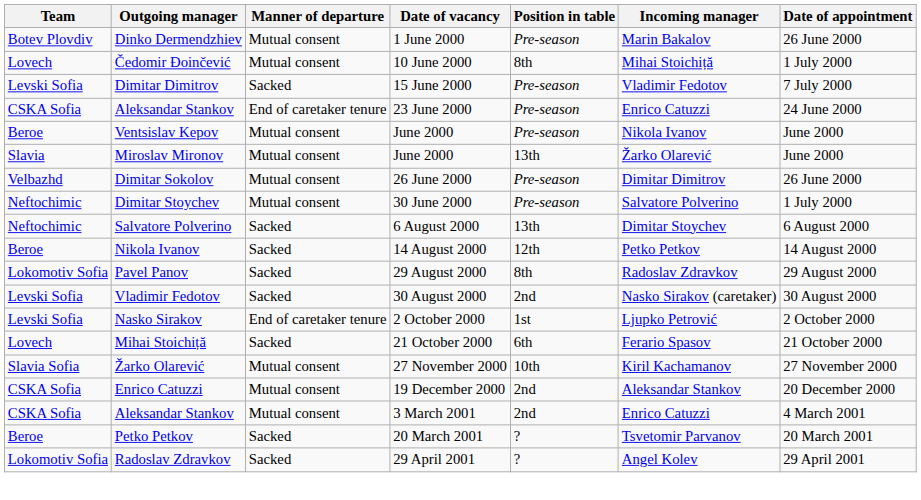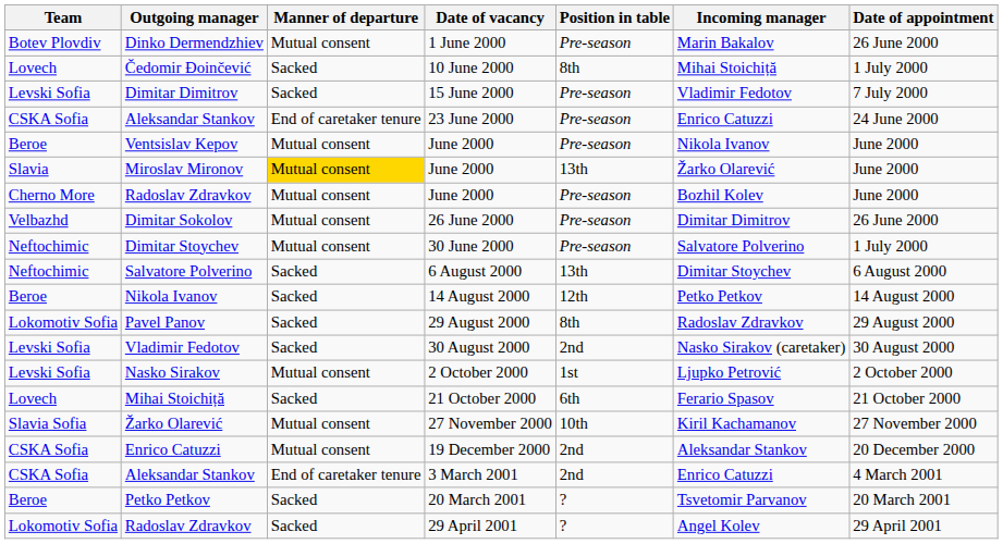 <table class="wikitable sortable">
 <tr>
 <th>Team</th>
 <th>Outgoing manager</th>
 <th>Manner of departure</th>
 <th>Date of vacancy</th>
 <th>Position in table</th>
 <th>Incoming manager</th>
 <th>Date of appointment</th>
 </tr>
 <tr>
 <td><a href='#'>Botev Plovdiv</a></td>
 <td> <a href='#'>Dinko Dermendzhiev</a></td>
 <td>Mutual consent</td>
 <td>1 June 2000</td>
 <td><em>Pre-season</em></td>
 <td> <a href='#'>Marin Bakalov</a></td>
 <td>26 June 2000</td>
 </tr>
 <tr>
 <td><a href='#'>Lovech</a></td>
 <td> <a href='#'>Čedomir Đoinčević</a></td>
-<td>Mutual consent</td>
+<td>Sacked</td>
 <td>10 June 2000</td>
 <td>8th</td>
 <td> <a href='#'>Mihai Stoichiță</a></td>
 <td>1 July 2000</td>
 </tr>
 <tr>
 <td><a href='#'>Levski Sofia</a></td>
 <td> <a href='#'>Dimitar Dimitrov</a></td>
 <td>Sacked</td>
 <td>15 June 2000</td>
 <td><em>Pre-season</em></td>
 <td> <a href='#'>Vladimir Fedotov</a></td>
 <td>7 July 2000</td>
 </tr>
 <tr>
 <td><a href='#'>CSKA Sofia</a></td>
 <td> <a href='#'>Aleksandar Stankov</a></td>
 <td>End of caretaker tenure</td>
 <td>23 June 2000</td>
 <td><em>Pre-season</em></td>
 <td> <a href='#'>Enrico Catuzzi</a></td>
 <td>24 June 2000</td>
 </tr>
 <tr>
 <td><a href='#'>Beroe</a></td>
 <td> <a href='#'>Ventsislav Kepov</a></td>
 <td>Mutual consent</td>
 <td>June 2000</td>
 <td><em>Pre-season</em></td>
 <td> <a href='#'>Nikola Ivanov</a></td>
 <td>June 2000</td>
 </tr>
 <tr>
 <td><a href='#'>Slavia</a></td>
 <td> <a href='#'>Miroslav Mironov</a></td>
-<td>Mutual consent</td>
+<td style="background: gold;">Mutual consent</td>
 <td>June 2000</td>
 <td>13th</td>
 <td> <a href='#'>Žarko Olarević</a></td>
+<td>June 2000</td>
+</tr>
+<tr>
+<td><a href='#'>Cherno More</a></td>
+<td> <a href='#'>Radoslav Zdravkov</a></td>
+<td>Mutual consent</td>
+<td>June 2000</td>
+<td><em>Pre-season</em></td>
+<td> <a href='#'>Bozhil Kolev</a></td>
 <td>June 2000</td>
 </tr>
 <tr>
 <td><a href='#'>Velbazhd</a></td>
 <td> <a href='#'>Dimitar Sokolov</a></td>
 <td>Mutual consent</td>
 <td>26 June 2000</td>
 <td><em>Pre-season</em></td>
 <td> <a href='#'>Dimitar Dimitrov</a></td>
 <td>26 June 2000</td>
 </tr>
 <tr>
 <td><a href='#'>Neftochimic</a></td>
 <td> <a href='#'>Dimitar Stoychev</a></td>
 <td>Mutual consent</td>
 <td>30 June 2000</td>
 <td><em>Pre-season</em></td>
 <td> <a href='#'>Salvatore Polverino</a></td>
 <td>1 July 2000</td>
 </tr>
 <tr>
 <td><a href='#'>Neftochimic</a></td>
 <td> <a href='#'>Salvatore Polverino</a></td>
 <td>Sacked</td>
 <td>6 August 2000</td>
 <td>13th</td>
 <td> <a href='#'>Dimitar Stoychev</a></td>
 <td>6 August 2000</td>
 </tr>
 <tr>
 <td><a href='#'>Beroe</a></td>
 <td> <a href='#'>Nikola Ivanov</a></td>
 <td>Sacked</td>
 <td>14 August 2000</td>
 <td>12th</td>
 <td> <a href='#'>Petko Petkov</a></td>
 <td>14 August 2000</td>
 </tr>
 <tr>
 <td><a href='#'>Lokomotiv Sofia</a></td>
 <td> <a href='#'>Pavel Panov</a></td>
 <td>Sacked</td>
 <td>29 August 2000</td>
 <td>8th</td>
 <td> <a href='#'>Radoslav Zdravkov</a></td>
 <td>29 August 2000</td>
 </tr>
 <tr>
 <td><a href='#'>Levski Sofia</a></td>
 <td> <a href='#'>Vladimir Fedotov</a></td>
 <td>Sacked</td>
 <td>30 August 2000</td>
 <td>2nd</td>
 <td> <a href='#'>Nasko Sirakov</a> (caretaker)</td>
 <td>30 August 2000</td>
 </tr>
 <tr>
 <td><a href='#'>Levski Sofia</a></td>
 <td> <a href='#'>Nasko Sirakov</a></td>
-<td>End of caretaker tenure</td>
+<td>Mutual consent</td>
 <td>2 October 2000</td>
 <td>1st</td>
 <td> <a href='#'>Ljupko Petrović</a></td>
 <td>2 October 2000</td>
 </tr>
 <tr>
 <td><a href='#'>Lovech</a></td>
 <td> <a href='#'>Mihai Stoichiță</a></td>
 <td>Sacked</td>
 <td>21 October 2000</td>
 <td>6th</td>
 <td> <a href='#'>Ferario Spasov</a></td>
 <td>21 October 2000</td>
 </tr>
 <tr>
 <td><a href='#'>Slavia Sofia</a></td>
 <td> <a href='#'>Žarko Olarević</a></td>
 <td>Mutual consent</td>
 <td>27 November 2000</td>
 <td>10th</td>
 <td> <a href='#'>Kiril Kachamanov</a></td>
 <td>27 November 2000</td>
 </tr>
 <tr>
 <td><a href='#'>CSKA Sofia</a></td>
 <td> <a href='#'>Enrico Catuzzi</a></td>
 <td>Mutual consent</td>
 <td>19 December 2000</td>
 <td>2nd</td>
 <td> <a href='#'>Aleksandar Stankov</a></td>
 <td>20 December 2000</td>
 </tr>
 <tr>
 <td><a href='#'>CSKA Sofia</a></td>
 <td> <a href='#'>Aleksandar Stankov</a></td>
-<td>Mutual consent</td>
+<td>End of caretaker tenure</td>
 <td>3 March 2001</td>
 <td>2nd</td>
 <td> <a href='#'>Enrico Catuzzi</a></td>
 <td>4 March 2001</td>
 </tr>
 <tr>
 <td><a href='#'>Beroe</a></td>
 <td> <a href='#'>Petko Petkov</a></td>
 <td>Sacked</td>
 <td>20 March 2001</td>
 <td>?</td>
 <td> <a href='#'>Tsvetomir Parvanov</a></td>
 <td>20 March 2001</td>
 </tr>
 <tr>
 <td><a href='#'>Lokomotiv Sofia</a></td>
 <td> <a href='#'>Radoslav Zdravkov</a></td>
 <td>Sacked</td>
 <td>29 April 2001</td>
 <td>?</td>
 <td> <a href='#'>Angel Kolev</a></td>
 <td>29 April 2001</td>
 </tr>
 </table>
